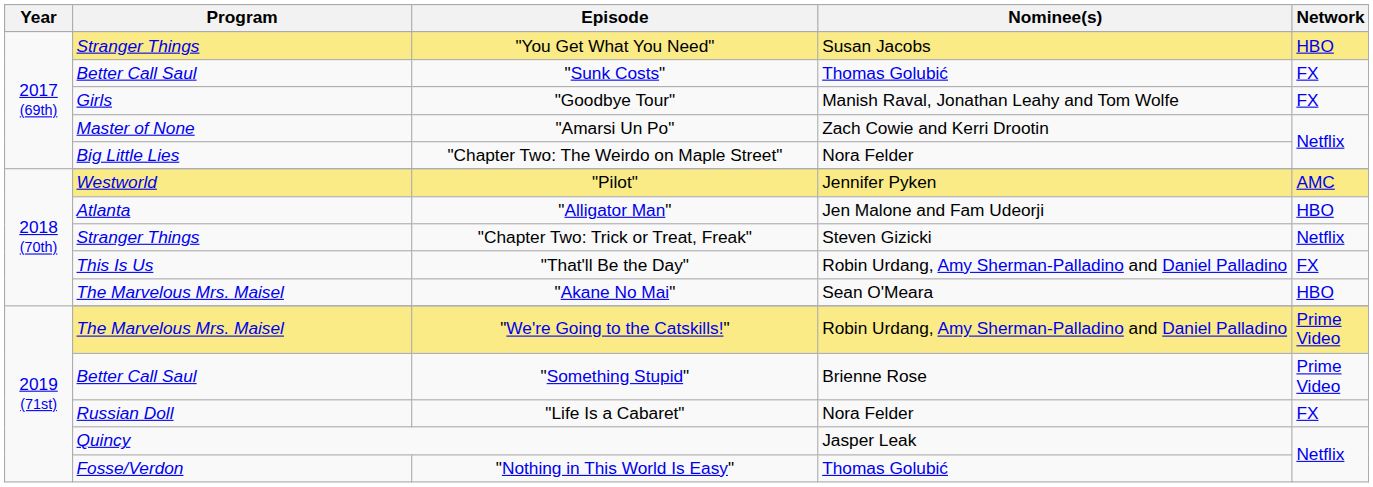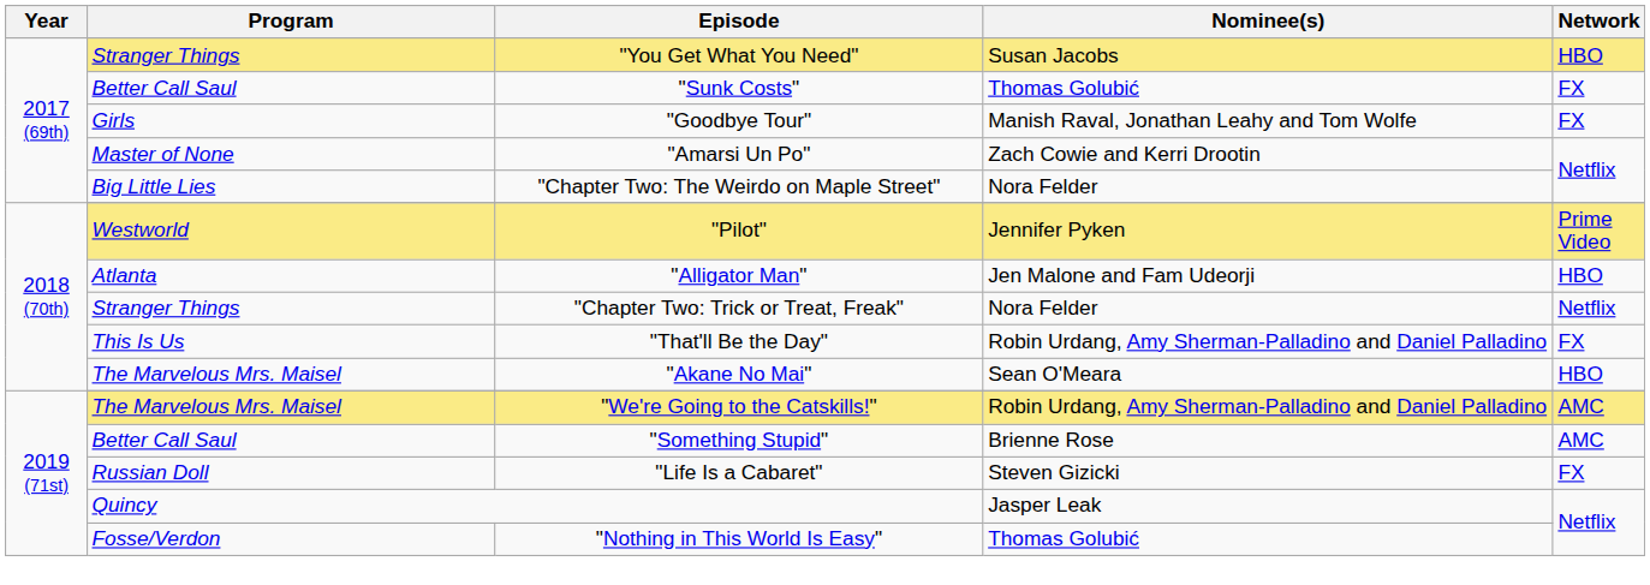 <table class="wikitable" style="width:100%">
 <tr bgcolor="#bebebe">
 <th width="5%">Year</th>
 <th width="25%">Program</th>
 <th width="30%">Episode</th>
 <th width="35%">Nominee(s)</th>
 <th width="5%">Network</th>
 </tr>
 <tr>
 <td rowspan=6 style="text-align:center"><a href='#'>2017</a><br><small><a href='#'>(69th)</a></small><br></td>
 </tr>
 <tr style="background:#FAEB86">
 <td><em><a href='#'>Stranger Things</a></em></td>
 <td align=center>"You Get What You Need"</td>
 <td>Susan Jacobs</td>
 <td><a href='#'>HBO</a></td>
 </tr>
 <tr>
 <td><em><a href='#'>Better Call Saul</a></em></td>
 <td align=center>"<a href='#'>Sunk Costs</a>"</td>
 <td><a href='#'>Thomas Golubić</a></td>
 <td><a href='#'>FX</a></td>
 </tr>
 <tr>
 <td><em><a href='#'>Girls</a></em></td>
 <td align=center>"Goodbye Tour"</td>
 <td>Manish Raval, Jonathan Leahy and Tom Wolfe</td>
 <td><a href='#'>FX</a></td>
 </tr>
 <tr>
 <td><em><a href='#'>Master of None</a></em></td>
 <td align=center>"Amarsi Un Po"</td>
 <td>Zach Cowie and Kerri Drootin</td>
 <td rowspan=2><a href='#'>Netflix</a></td>
 </tr>
 <tr>
 <td><em><a href='#'>Big Little Lies</a></em></td>
 <td align=center>"Chapter Two: The Weirdo on Maple Street"</td>
 <td>Nora Felder</td>
 </tr>
 <tr>
 <td rowspan=6 style="text-align:center"><a href='#'>2018</a><br><small><a href='#'>(70th)</a></small><br></td>
 </tr>
 <tr style="background:#FAEB86">
 <td><em><a href='#'>Westworld</a></em></td>
 <td align=center>"Pilot"</td>
 <td>Jennifer Pyken</td>
-<td><a href='#'>AMC</a></td>
+<td><a href='#'>Prime Video</a></td>
 </tr>
 <tr>
 <td><em><a href='#'>Atlanta</a></em></td>
 <td align=center>"<a href='#'>Alligator Man</a>"</td>
 <td>Jen Malone and Fam Udeorji</td>
 <td><a href='#'>HBO</a></td>
 </tr>
 <tr>
 <td><em><a href='#'>Stranger Things</a></em></td>
 <td align=center>"Chapter Two: Trick or Treat, Freak"</td>
-<td>Steven Gizicki</td>
+<td>Nora Felder</td>
 <td><a href='#'>Netflix</a></td>
 </tr>
 <tr>
 <td><em><a href='#'>This Is Us</a></em></td>
 <td align=center>"That'll Be the Day"</td>
 <td>Robin Urdang, <a href='#'>Amy Sherman-Palladino</a> and <a href='#'>Daniel Palladino</a></td>
 <td><a href='#'>FX</a></td>
 </tr>
 <tr>
 <td><em><a href='#'>The Marvelous Mrs. Maisel</a></em></td>
 <td align=center>"<a href='#'>Akane No Mai</a>"</td>
 <td>Sean O'Meara</td>
 <td><a href='#'>HBO</a></td>
 </tr>
 <tr>
 <td rowspan=6 style="text-align:center"><a href='#'>2019</a><br><small><a href='#'>(71st)</a></small><br></td>
 </tr>
 <tr style="background:#FAEB86">
 <td><em><a href='#'>The Marvelous Mrs. Maisel</a></em></td>
 <td align=center>"<a href='#'>We're Going to the Catskills!</a>"</td>
 <td>Robin Urdang, <a href='#'>Amy Sherman-Palladino</a> and <a href='#'>Daniel Palladino</a></td>
-<td><a href='#'>Prime Video</a></td>
+<td><a href='#'>AMC</a></td>
 </tr>
 <tr>
 <td><em><a href='#'>Better Call Saul</a></em></td>
 <td align=center>"<a href='#'>Something Stupid</a>"</td>
 <td>Brienne Rose</td>
-<td><a href='#'>Prime Video</a></td>
+<td><a href='#'>AMC</a></td>
 </tr>
 <tr>
 <td><em><a href='#'>Russian Doll</a></em></td>
 <td align=center>"Life Is a Cabaret"</td>
-<td>Nora Felder</td>
+<td>Steven Gizicki</td>
 <td><a href='#'>FX</a></td>
 </tr>
 <tr>
 <td colspan="2"><em><a href='#'>Quincy</a></em></td>
 <td>Jasper Leak</td>
 <td rowspan="2"><a href='#'>Netflix</a></td>
 </tr>
 <tr>
 <td><em><a href='#'>Fosse/Verdon</a></em></td>
 <td align=center>"<a href='#'>Nothing in This World Is Easy</a>"</td>
 <td><a href='#'>Thomas Golubić</a></td>
 </tr>
 </table>
